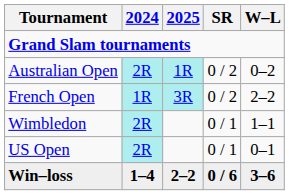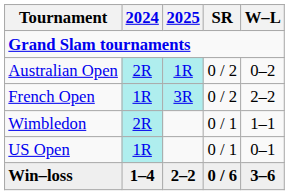 <table class=wikitable style=text-align:center>
 <tr>
 <th>Tournament</th>
 <th><a href='#'>2024</a></th>
 <th><a href='#'>2025</a></th>
 <th>SR</th>
 <th>W–L</th>
 </tr>
 <tr>
 <td colspan="6" style="text-align:left"><strong><a href='#'>Grand Slam tournaments</a></strong></td>
 </tr>
 <tr>
 <td style=text-align:left><a href='#'>Australian Open</a></td>
 <td bgcolor=afeeee><a href='#'>2R</a></td>
 <td bgcolor=afeeee><a href='#'>1R</a></td>
 <td>0 / 2</td>
 <td>0–2</td>
 </tr>
 <tr>
 <td style=text-align:left><a href='#'>French Open</a></td>
 <td bgcolor=afeeee><a href='#'>1R</a></td>
 <td bgcolor=afeeee><a href='#'>3R</a></td>
 <td>0 / 2</td>
 <td>2–2</td>
 </tr>
 <tr>
 <td style=text-align:left><a href='#'>Wimbledon</a></td>
 <td bgcolor=afeeee><a href='#'>2R</a></td>
 <td></td>
 <td>0 / 1</td>
 <td>1–1</td>
 </tr>
 <tr>
 <td style=text-align:left><a href='#'>US Open</a></td>
-<td bgcolor=afeeee><a href='#'>2R</a></td>
+<td bgcolor=afeeee><a href='#'>1R</a></td>
 <td></td>
 <td>0 / 1</td>
 <td>0–1</td>
 </tr>
 <tr style=background:#efefef;font-weight:bold>
 <td style=text-align:left>Win–loss</td>
 <td>1–4</td>
 <td>2–2</td>
 <td>0 / 6</td>
 <td>3–6</td>
 </tr>
 </table>
